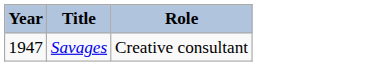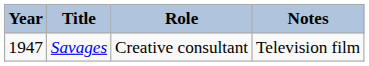 <table class="wikitable" style="font-size:95%;">
 <tr>
 <th style="background:#B0C4DE;">Year</th>
 <th style="background:#B0C4DE;">Title</th>
 <th style="background:#B0C4DE;">Role</th>
+<th style="background:#B0C4DE;">Notes</th>
 </tr>
 <tr>
 <td>1947</td>
 <td><em><a href='#'>Savages</a></em></td>
 <td>Creative consultant</td>
+<td>Television film</td>
 </tr>
 </table>
